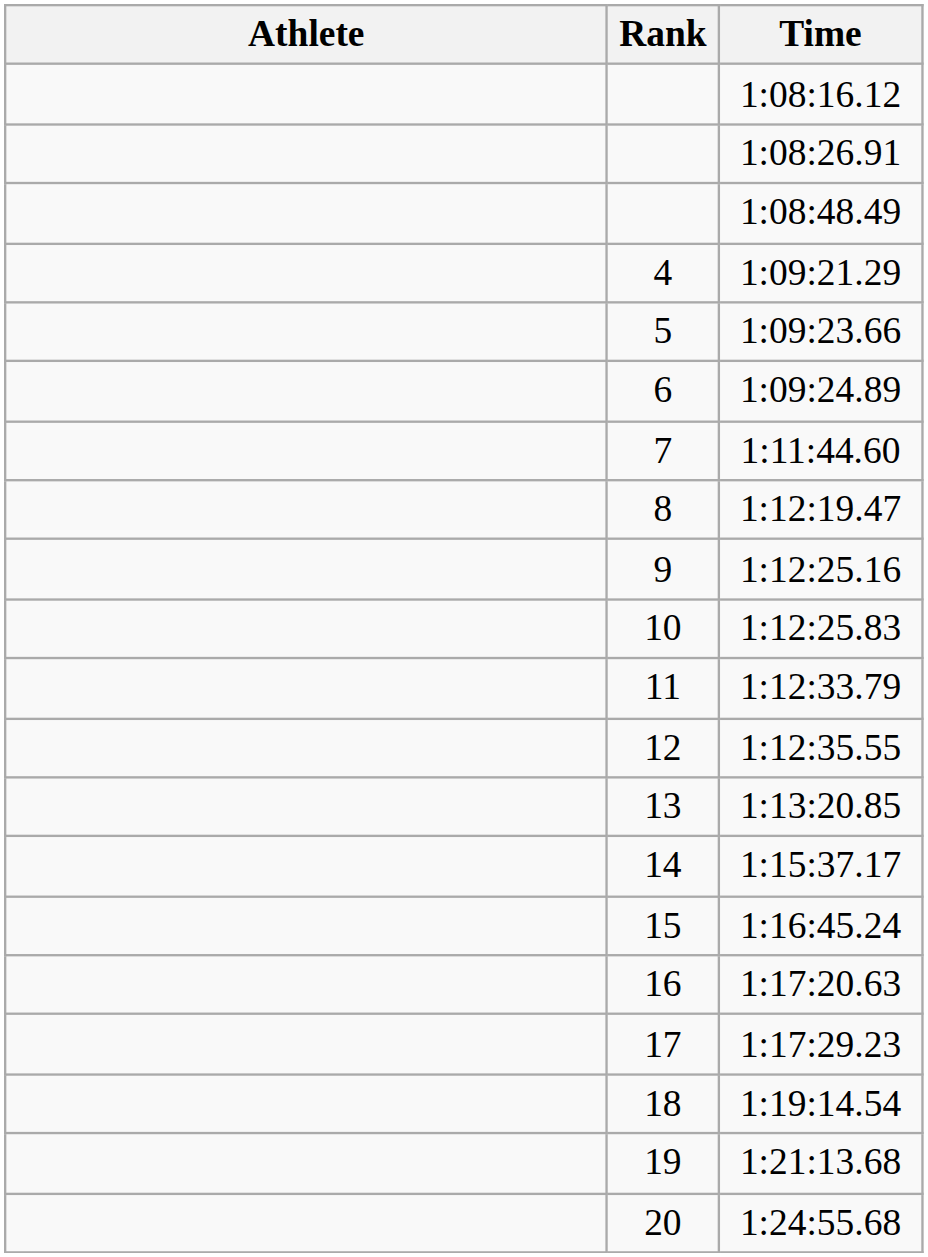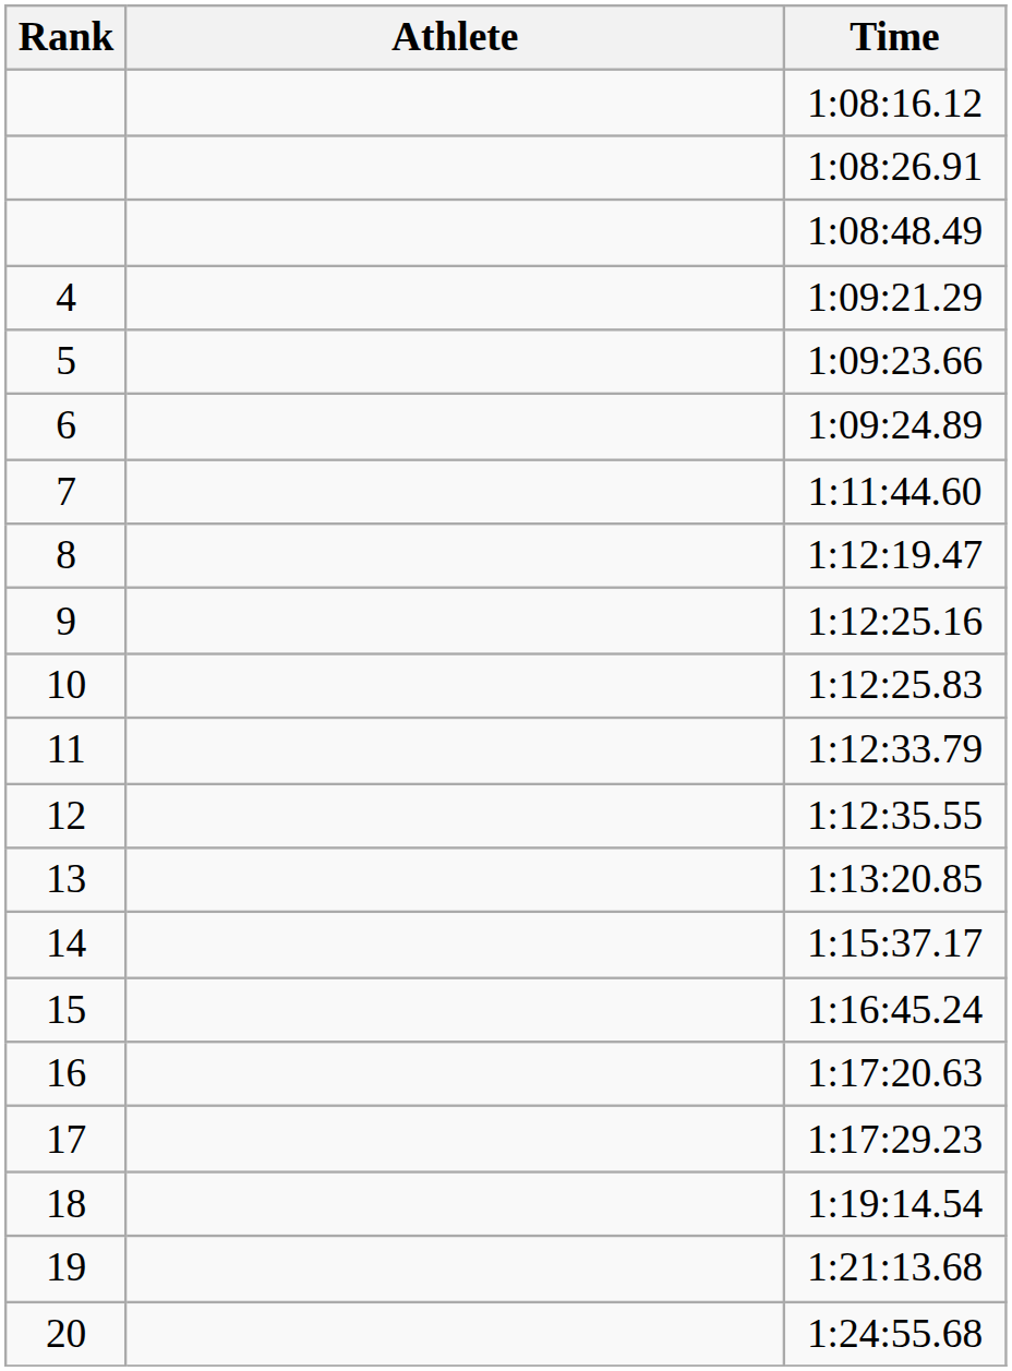 <table class=wikitable style="text-align:center">
 <tr>
+<th width=40>Rank</th>
 <th width=250>Athlete</th>
-<th width=40>Rank</th>
 <th width=80>Time</th>
 </tr>
 <tr>
+<td></td>
 <td align=left></td>
-<td></td>
 <td>1:08:16.12</td>
 </tr>
 <tr>
+<td></td>
 <td align=left></td>
-<td></td>
 <td>1:08:26.91</td>
 </tr>
 <tr>
+<td></td>
 <td align=left></td>
-<td></td>
 <td>1:08:48.49</td>
 </tr>
 <tr>
+<td>4</td>
 <td align=left></td>
-<td>4</td>
 <td>1:09:21.29</td>
 </tr>
 <tr>
+<td>5</td>
 <td align=left></td>
-<td>5</td>
 <td>1:09:23.66</td>
 </tr>
 <tr>
+<td>6</td>
 <td align=left></td>
-<td>6</td>
 <td>1:09:24.89</td>
 </tr>
 <tr>
+<td>7</td>
 <td align=left></td>
-<td>7</td>
 <td>1:11:44.60</td>
 </tr>
 <tr>
+<td>8</td>
 <td align=left></td>
-<td>8</td>
 <td>1:12:19.47</td>
 </tr>
 <tr>
+<td>9</td>
 <td align=left></td>
-<td>9</td>
 <td>1:12:25.16</td>
 </tr>
 <tr>
+<td>10</td>
 <td align=left></td>
-<td>10</td>
 <td>1:12:25.83</td>
 </tr>
 <tr>
+<td>11</td>
 <td align=left></td>
-<td>11</td>
 <td>1:12:33.79</td>
 </tr>
 <tr>
+<td>12</td>
 <td align=left></td>
-<td>12</td>
 <td>1:12:35.55</td>
 </tr>
 <tr>
+<td>13</td>
 <td align=left></td>
-<td>13</td>
 <td>1:13:20.85</td>
 </tr>
 <tr>
+<td>14</td>
 <td align=left></td>
-<td>14</td>
 <td>1:15:37.17</td>
 </tr>
 <tr>
+<td>15</td>
 <td align=left></td>
-<td>15</td>
 <td>1:16:45.24</td>
 </tr>
 <tr>
+<td>16</td>
 <td align=left></td>
-<td>16</td>
 <td>1:17:20.63</td>
 </tr>
 <tr>
+<td>17</td>
 <td align=left></td>
-<td>17</td>
 <td>1:17:29.23</td>
 </tr>
 <tr>
+<td>18</td>
 <td align=left></td>
-<td>18</td>
 <td>1:19:14.54</td>
 </tr>
 <tr>
+<td>19</td>
 <td align=left></td>
-<td>19</td>
 <td>1:21:13.68</td>
 </tr>
 <tr>
+<td>20</td>
 <td align=left></td>
-<td>20</td>
 <td>1:24:55.68</td>
 </tr>
 </table>
